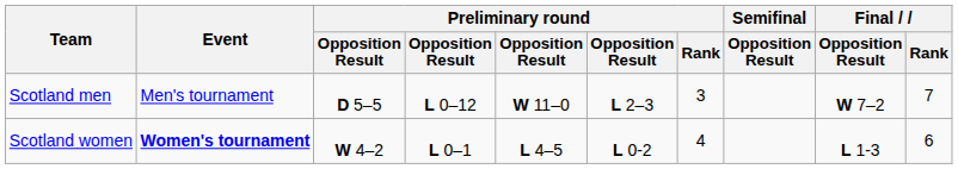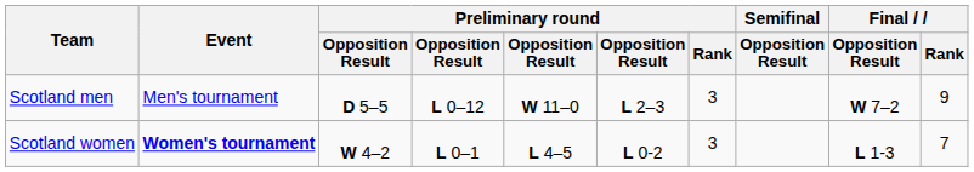 <table class=wikitable style=font-size:90%;text-align:center>
 <tr>
 <th rowspan=2>Team</th>
 <th rowspan=2>Event</th>
 <th colspan=5>Preliminary round</th>
 <th>Semifinal</th>
 <th colspan=2>Final /  / </th>
 </tr>
 <tr style=font-size:95%>
 <th>Opposition<br>Result</th>
 <th>Opposition<br>Result</th>
 <th>Opposition<br>Result</th>
 <th>Opposition<br>Result</th>
 <th>Rank</th>
 <th>Opposition<br>Result</th>
 <th>Opposition<br>Result</th>
 <th>Rank</th>
 </tr>
 <tr>
 <td align=left><a href='#'>Scotland men</a></td>
 <td align=left><a href='#'>Men's tournament</a></td>
 <td><br><strong>D</strong> 5–5</td>
 <td><br><strong>L</strong> 0–12</td>
 <td><br><strong>W</strong> 11–0</td>
 <td><br><strong>L</strong> 2–3</td>
 <td>3</td>
 <td></td>
 <td><br><strong>W</strong> 7–2</td>
-<td>7</td>
+<td>9</td>
 </tr>
 <tr>
 <td align=left><a href='#'>Scotland women</a></td>
 <td align=left><strong><a href='#'>Women's tournament</a></strong></td>
 <td><br><strong>W</strong> 4–2</td>
 <td><br><strong>L</strong> 0–1</td>
 <td><br><strong>L</strong> 4–5</td>
 <td><br><strong>L</strong> 0-2</td>
-<td>4</td>
+<td>3</td>
 <td></td>
 <td><br><strong>L</strong> 1-3</td>
-<td>6</td>
+<td>7</td>
 </tr>
 </table>
